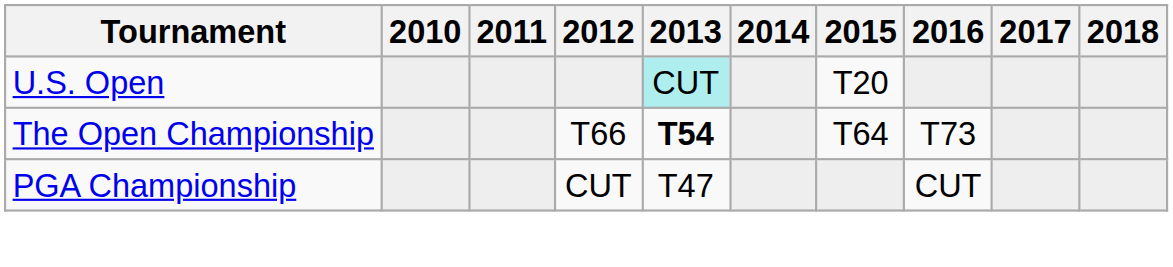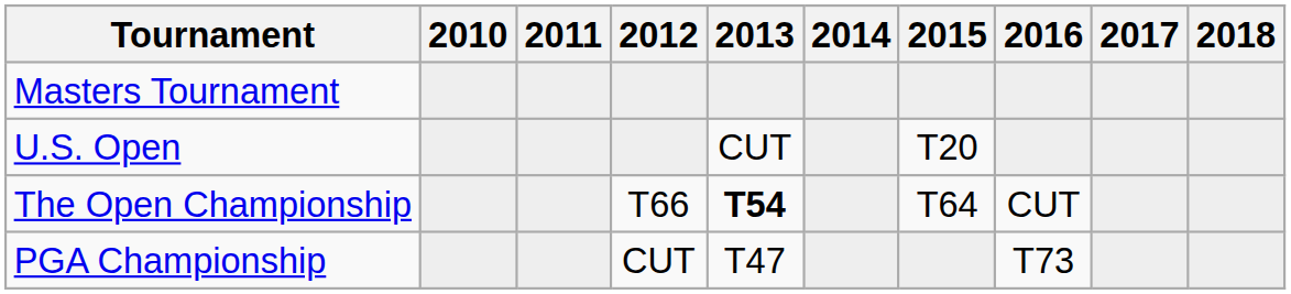 <table class="wikitable" style="font-size:95%;text-align:center;">
 <tr>
 <th>Tournament</th>
 <th>2010</th>
 <th>2011</th>
 <th>2012</th>
 <th>2013</th>
 <th>2014</th>
 <th>2015</th>
 <th>2016</th>
 <th>2017</th>
 <th>2018</th>
 </tr>
 <tr>
+<td align=left><a href='#'>Masters Tournament</a></td>
+<td style="background:#eeeeee;"></td>
+<td style="background:#eeeeee;"></td>
+<td style="background:#eeeeee;"></td>
+<td style="background:#eeeeee;"></td>
+<td style="background:#eeeeee;"></td>
+<td style="background:#eeeeee;"></td>
+<td style="background:#eeeeee;"></td>
+<td style="background:#eeeeee;"></td>
+<td style="background:#eeeeee;"></td>
+</tr>
+<tr>
 <td align=left><a href='#'>U.S. Open</a></td>
 <td style="background:#eeeeee;"></td>
 <td style="background:#eeeeee;"></td>
 <td style="background:#eeeeee;"></td>
-<td style="background: paleturquoise;">CUT</td>
+<td>CUT</td>
 <td style="background:#eeeeee;"></td>
 <td>T20</td>
 <td style="background:#eeeeee;"></td>
 <td style="background:#eeeeee;"></td>
 <td style="background:#eeeeee;"></td>
 </tr>
 <tr>
 <td align=left><a href='#'>The Open Championship</a></td>
 <td style="background:#eeeeee;"></td>
 <td style="background:#eeeeee;"></td>
 <td>T66</td>
 <td><strong>T54</strong></td>
 <td style="background:#eeeeee;"></td>
 <td>T64</td>
-<td>T73</td>
+<td>CUT</td>
 <td style="background:#eeeeee;"></td>
 <td style="background:#eeeeee;"></td>
 </tr>
 <tr>
 <td align=left><a href='#'>PGA Championship</a></td>
 <td style="background:#eeeeee;"></td>
 <td style="background:#eeeeee;"></td>
 <td>CUT</td>
 <td>T47</td>
 <td style="background:#eeeeee;"></td>
 <td style="background:#eeeeee;"></td>
-<td>CUT</td>
+<td>T73</td>
 <td style="background:#eeeeee;"></td>
 <td style="background:#eeeeee;"></td>
 </tr>
 </table>
